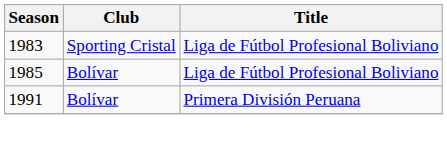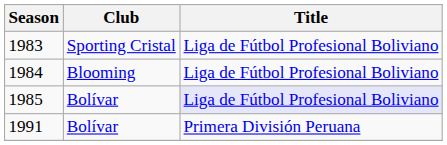 <table class="wikitable">
 <tr>
 <th>Season</th>
 <th>Club</th>
 <th>Title</th>
 </tr>
 <tr>
 <td>1983</td>
 <td><a href='#'>Sporting Cristal</a></td>
 <td><a href='#'>Liga de Fútbol Profesional Boliviano</a></td>
 </tr>
 <tr>
+<td>1984</td>
+<td><a href='#'>Blooming</a></td>
+<td><a href='#'>Liga de Fútbol Profesional Boliviano</a></td>
+</tr>
+<tr>
 <td>1985</td>
 <td><a href='#'>Bolívar</a></td>
-<td><a href='#'>Liga de Fútbol Profesional Boliviano</a></td>
+<td style="background: lavender;"><a href='#'>Liga de Fútbol Profesional Boliviano</a></td>
 </tr>
 <tr>
 <td>1991</td>
 <td><a href='#'>Bolívar</a></td>
 <td><a href='#'>Primera División Peruana</a></td>
 </tr>
 <tr>
 </tr>
 </table>
